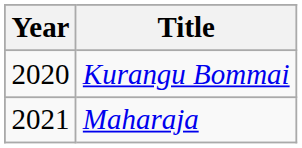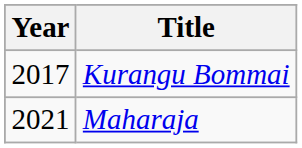 <table class="wikitable">
 <tr>
 <th>Year</th>
 <th>Title</th>
 </tr>
 <tr>
-<td>2020</td>
+<td>2017</td>
 <td><em><a href='#'>Kurangu Bommai</a></em></td>
 </tr>
 <tr>
 <td>2021</td>
 <td><em><a href='#'>Maharaja</a></em></td>
 </tr>
 </table>
